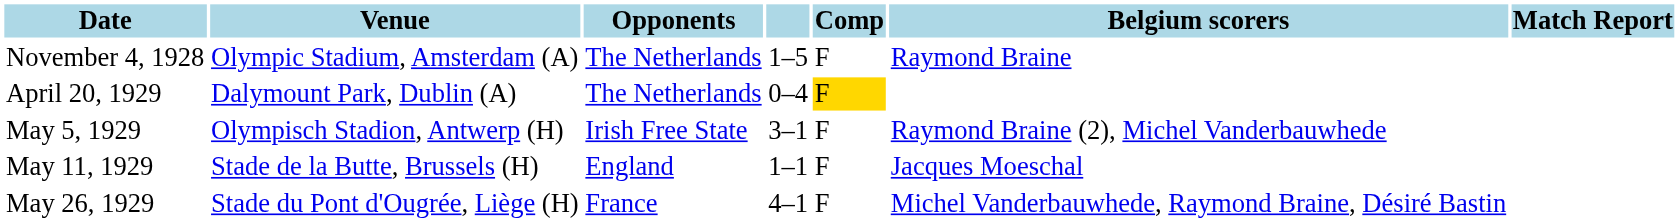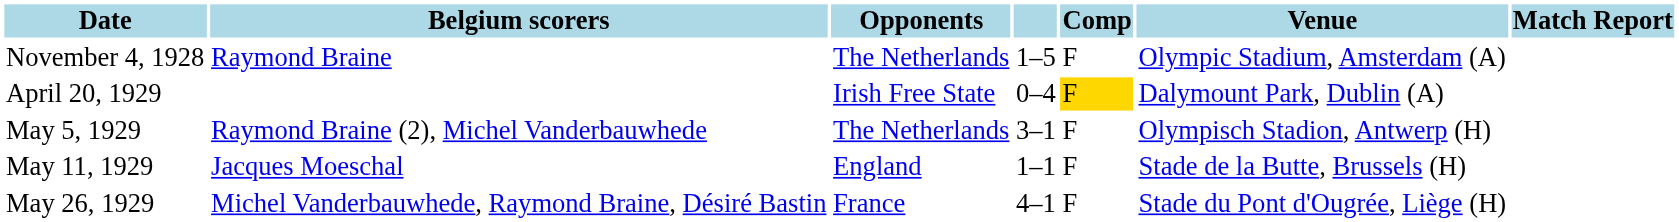 <table>
 <tr>
 <th style="background: lightblue;">Date</th>
-<th style="background: lightblue;">Venue</th>
+<th style="background: lightblue;">Belgium scorers</th>
 <th style="background: lightblue;">Opponents</th>
 <th style="background: lightblue;" align=center></th>
 <th style="background: lightblue;" align=center>Comp</th>
-<th style="background: lightblue;">Belgium scorers</th>
+<th style="background: lightblue;">Venue</th>
 <th style="background: lightblue;">Match Report</th>
 </tr>
 <tr>
 <td>November 4, 1928</td>
-<td><a href='#'>Olympic Stadium</a>, <a href='#'>Amsterdam</a> (A)</td>
+<td><a href='#'>Raymond Braine</a></td>
 <td><a href='#'>The Netherlands</a></td>
 <td>1–5</td>
 <td>F</td>
-<td><a href='#'>Raymond Braine</a></td>
+<td><a href='#'>Olympic Stadium</a>, <a href='#'>Amsterdam</a> (A)</td>
 <td></td>
 </tr>
 <tr>
 <td>April 20, 1929</td>
-<td><a href='#'>Dalymount Park</a>, <a href='#'>Dublin</a> (A)</td>
-<td><a href='#'>The Netherlands</a></td>
+<td></td>
+<td><a href='#'>Irish Free State</a></td>
 <td>0–4</td>
 <td style="background: gold;">F</td>
-<td></td>
+<td><a href='#'>Dalymount Park</a>, <a href='#'>Dublin</a> (A)</td>
 <td></td>
 </tr>
 <tr>
 <td>May 5, 1929</td>
-<td><a href='#'>Olympisch Stadion</a>, <a href='#'>Antwerp</a> (H)</td>
-<td><a href='#'>Irish Free State</a></td>
+<td><a href='#'>Raymond Braine</a> (2), <a href='#'>Michel Vanderbauwhede</a></td>
+<td><a href='#'>The Netherlands</a></td>
 <td>3–1</td>
 <td>F</td>
-<td><a href='#'>Raymond Braine</a> (2), <a href='#'>Michel Vanderbauwhede</a></td>
+<td><a href='#'>Olympisch Stadion</a>, <a href='#'>Antwerp</a> (H)</td>
 <td></td>
 </tr>
 <tr>
 <td>May 11, 1929</td>
-<td><a href='#'>Stade de la Butte</a>, <a href='#'>Brussels</a> (H)</td>
+<td><a href='#'>Jacques Moeschal</a></td>
 <td><a href='#'>England</a></td>
 <td>1–1</td>
 <td>F</td>
-<td><a href='#'>Jacques Moeschal</a></td>
+<td><a href='#'>Stade de la Butte</a>, <a href='#'>Brussels</a> (H)</td>
 <td></td>
 </tr>
 <tr>
 <td>May 26, 1929</td>
-<td><a href='#'>Stade du Pont d'Ougrée</a>, <a href='#'>Liège</a> (H)</td>
+<td><a href='#'>Michel Vanderbauwhede</a>, <a href='#'>Raymond Braine</a>, <a href='#'>Désiré Bastin</a></td>
 <td><a href='#'>France</a></td>
 <td>4–1</td>
 <td>F</td>
-<td><a href='#'>Michel Vanderbauwhede</a>, <a href='#'>Raymond Braine</a>, <a href='#'>Désiré Bastin</a></td>
+<td><a href='#'>Stade du Pont d'Ougrée</a>, <a href='#'>Liège</a> (H)</td>
 <td></td>
 </tr>
 </table>
